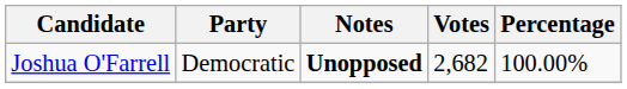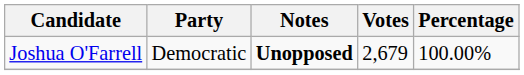 <table class="sortable wikitable">
 <tr>
 <th>Candidate</th>
 <th>Party</th>
 <th>Notes</th>
 <th>Votes</th>
 <th>Percentage</th>
 </tr>
 <tr>
 <td><a href='#'>Joshua O'Farrell</a></td>
 <td>Democratic</td>
 <td><strong>Unopposed</strong></td>
-<td>2,682</td>
+<td>2,679</td>
 <td>100.00%</td>
 </tr>
 <tr>
 </tr>
 </table>
